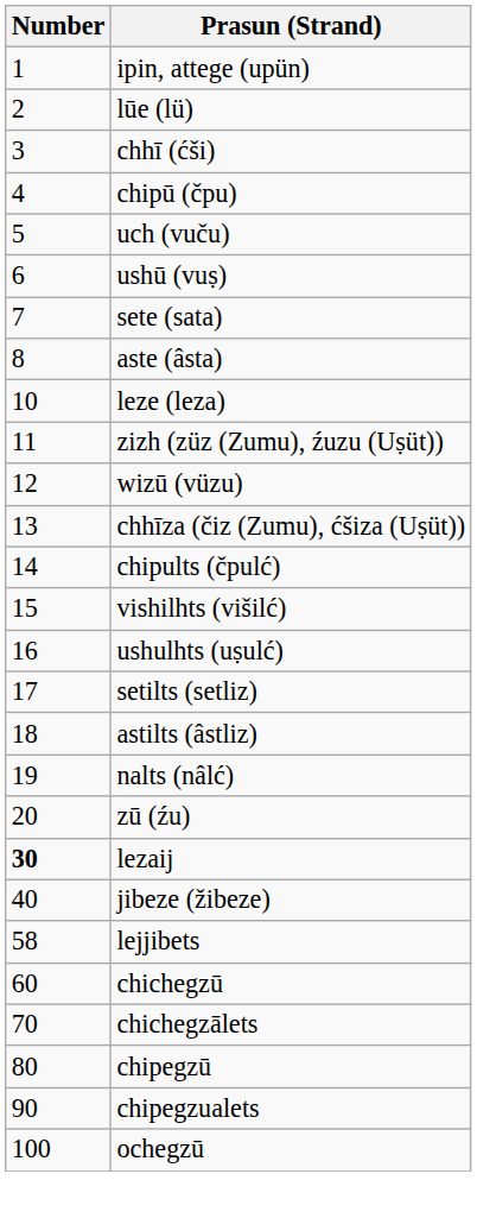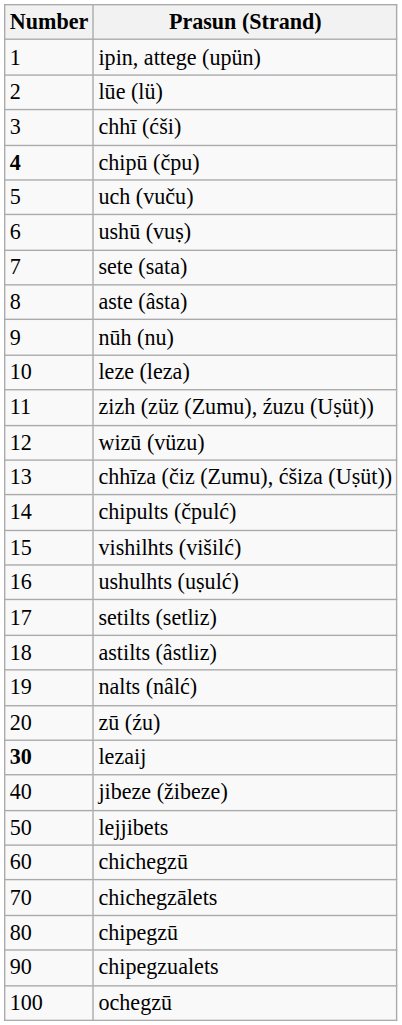 <table class="wikitable">
 <tr>
 <th>Number</th>
 <th>Prasun (Strand)</th>
 </tr>
 <tr>
 <td>1</td>
 <td>ipin, attege (upün)</td>
 </tr>
 <tr>
 <td>2</td>
 <td>lūe (lü)</td>
 </tr>
 <tr>
 <td>3</td>
 <td>chhī (ćši)</td>
 </tr>
 <tr>
-<td>4</td>
+<td><strong>4</strong></td>
 <td>chipū (čpu)</td>
 </tr>
 <tr>
 <td>5</td>
 <td>uch (vuču)</td>
 </tr>
 <tr>
 <td>6</td>
 <td>ushū (vuṣ)</td>
 </tr>
 <tr>
 <td>7</td>
 <td>sete (sata)</td>
 </tr>
 <tr>
 <td>8</td>
 <td>aste (âsta)</td>
+</tr>
+<tr>
+<td>9</td>
+<td>nūh (nu)</td>
 </tr>
 <tr>
 <td>10</td>
 <td>leze (leza)</td>
 </tr>
 <tr>
 <td>11</td>
 <td>zizh (züz (Zumu), źuzu (Uṣüt))</td>
 </tr>
 <tr>
 <td>12</td>
 <td>wizū (vüzu)</td>
 </tr>
 <tr>
 <td>13</td>
 <td>chhīza (čiz (Zumu), ćšiza (Uṣüt))</td>
 </tr>
 <tr>
 <td>14</td>
 <td>chipults (čpulć)</td>
 </tr>
 <tr>
 <td>15</td>
 <td>vishilhts (višilć)</td>
 </tr>
 <tr>
 <td>16</td>
 <td>ushulhts (uṣulć)</td>
 </tr>
 <tr>
 <td>17</td>
 <td>setilts (setliz)</td>
 </tr>
 <tr>
 <td>18</td>
 <td>astilts (âstliz)</td>
 </tr>
 <tr>
 <td>19</td>
 <td>nalts (nâlć)</td>
 </tr>
 <tr>
 <td>20</td>
 <td>zū (źu)</td>
 </tr>
 <tr>
 <td><strong>30</strong></td>
 <td>lezaij</td>
 </tr>
 <tr>
 <td>40</td>
 <td>jibeze (žibeze)</td>
 </tr>
 <tr>
-<td>58</td>
+<td>50</td>
 <td>lejjibets</td>
 </tr>
 <tr>
 <td>60</td>
 <td>chichegzū</td>
 </tr>
 <tr>
 <td>70</td>
 <td>chichegzālets</td>
 </tr>
 <tr>
 <td>80</td>
 <td>chipegzū</td>
 </tr>
 <tr>
 <td>90</td>
 <td>chipegzualets</td>
 </tr>
 <tr>
 <td>100</td>
 <td>ochegzū</td>
 </tr>
 </table>
